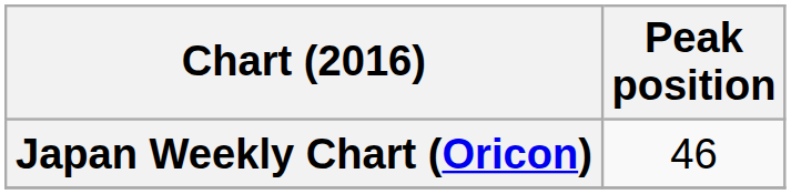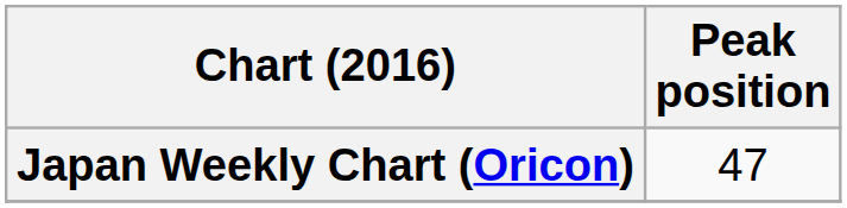 <table class="wikitable plainrowheaders">
 <tr>
 <th>Chart (2016)</th>
 <th>Peak<br>position</th>
 </tr>
 <tr>
 <th scope="row">Japan Weekly Chart (<a href='#'>Oricon</a>)</th>
-<td style="text-align:center;">46</td>
+<td style="text-align:center;">47</td>
 </tr>
 <tr>
 </tr>
 </table>
